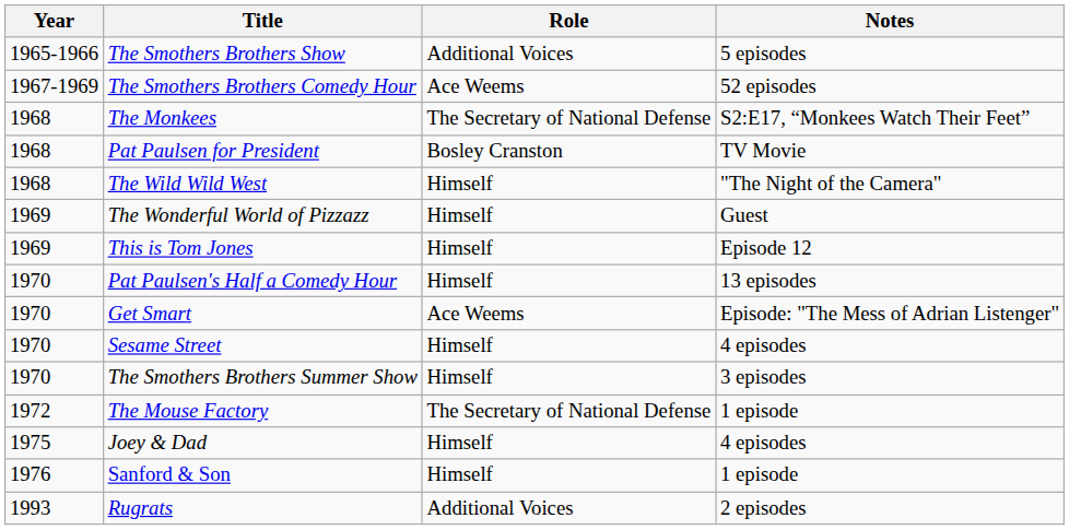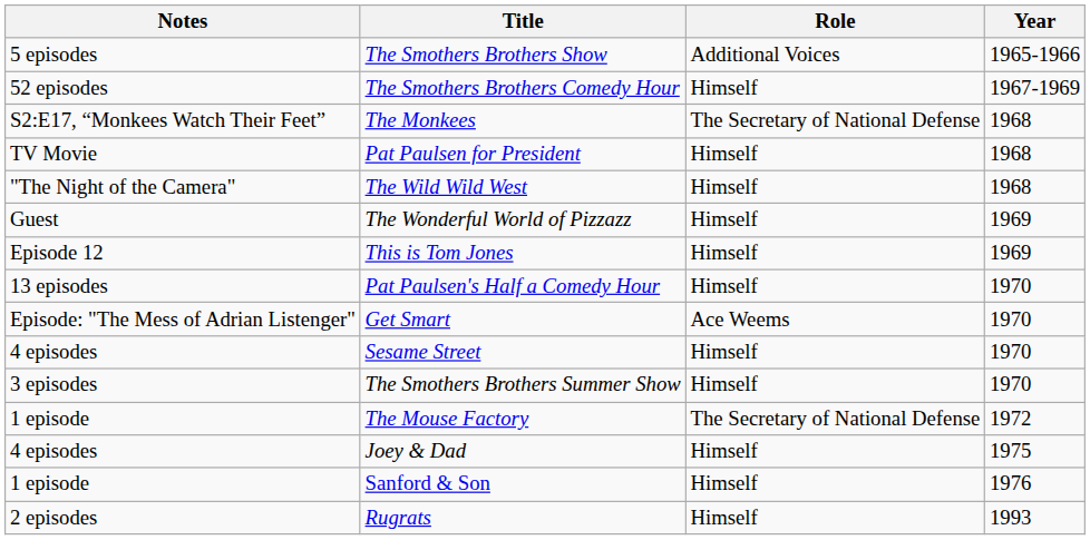 <table class="wikitable sortable">
 <tr>
-<th>Year</th>
+<th class="unsortable">Notes</th>
 <th>Title</th>
 <th>Role</th>
-<th class="unsortable">Notes</th>
+<th>Year</th>
 </tr>
 <tr>
-<td>1965-1966</td>
+<td>5 episodes</td>
 <td><em><a href='#'>The Smothers Brothers Show</a></em></td>
 <td>Additional Voices</td>
-<td>5 episodes</td>
+<td>1965-1966</td>
 </tr>
 <tr>
+<td>52 episodes</td>
+<td><em><a href='#'>The Smothers Brothers Comedy Hour</a></em></td>
+<td>Himself</td>
 <td>1967-1969</td>
-<td><em><a href='#'>The Smothers Brothers Comedy Hour</a></em></td>
-<td>Ace Weems</td>
-<td>52 episodes</td>
 </tr>
 <tr>
-<td>1968</td>
+<td>S2:E17, “Monkees Watch Their Feet”</td>
 <td><em><a href='#'>The Monkees</a></em></td>
 <td>The Secretary of National Defense</td>
-<td>S2:E17, “Monkees Watch Their Feet”</td>
+<td>1968</td>
 </tr>
 <tr>
+<td>TV Movie</td>
+<td><em><a href='#'>Pat Paulsen for President</a></em></td>
+<td>Himself</td>
 <td>1968</td>
-<td><em><a href='#'>Pat Paulsen for President</a></em></td>
-<td>Bosley Cranston</td>
-<td>TV Movie</td>
 </tr>
 <tr>
-<td>1968</td>
+<td>"The Night of the Camera"</td>
 <td><em><a href='#'>The Wild Wild West</a></em></td>
 <td>Himself</td>
-<td>"The Night of the Camera"</td>
+<td>1968</td>
 </tr>
 <tr>
-<td>1969</td>
+<td>Guest</td>
 <td><em>The Wonderful World of Pizzazz</em></td>
 <td>Himself</td>
-<td>Guest</td>
+<td>1969</td>
 </tr>
 <tr>
-<td>1969</td>
+<td>Episode 12</td>
 <td><em><a href='#'>This is Tom Jones</a></em></td>
 <td>Himself</td>
-<td>Episode 12</td>
+<td>1969</td>
 </tr>
 <tr>
-<td>1970</td>
+<td>13 episodes</td>
 <td><em><a href='#'>Pat Paulsen's Half a Comedy Hour</a></em></td>
 <td>Himself</td>
-<td>13 episodes</td>
+<td>1970</td>
 </tr>
 <tr>
-<td>1970</td>
+<td>Episode: "The Mess of Adrian Listenger"</td>
 <td><em><a href='#'>Get Smart</a></em></td>
 <td>Ace Weems</td>
-<td>Episode: "The Mess of Adrian Listenger"</td>
+<td>1970</td>
 </tr>
 <tr>
-<td>1970</td>
+<td>4 episodes</td>
 <td><em><a href='#'>Sesame Street</a></em></td>
 <td>Himself</td>
-<td>4 episodes</td>
+<td>1970</td>
 </tr>
 <tr>
-<td>1970</td>
+<td>3 episodes</td>
 <td><em>The Smothers Brothers Summer Show</em></td>
 <td>Himself</td>
-<td>3 episodes</td>
+<td>1970</td>
 </tr>
 <tr>
-<td>1972</td>
+<td>1 episode</td>
 <td><em><a href='#'>The Mouse Factory</a></em></td>
 <td>The Secretary of National Defense</td>
-<td>1 episode</td>
+<td>1972</td>
 </tr>
 <tr>
-<td>1975</td>
+<td>4 episodes</td>
 <td><em>Joey & Dad</em></td>
 <td>Himself</td>
-<td>4 episodes</td>
+<td>1975</td>
 </tr>
 <tr>
-<td>1976</td>
+<td>1 episode</td>
 <td><a href='#'>Sanford & Son</a></td>
 <td>Himself</td>
-<td>1 episode</td>
+<td>1976</td>
 </tr>
 <tr>
+<td>2 episodes</td>
+<td><em><a href='#'>Rugrats</a></em></td>
+<td>Himself</td>
 <td>1993</td>
-<td><em><a href='#'>Rugrats</a></em></td>
-<td>Additional Voices</td>
-<td>2 episodes</td>
 </tr>
 </table>
